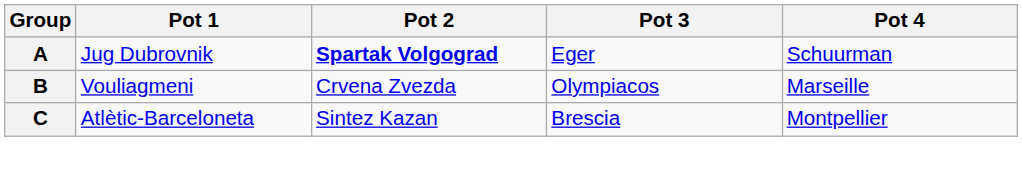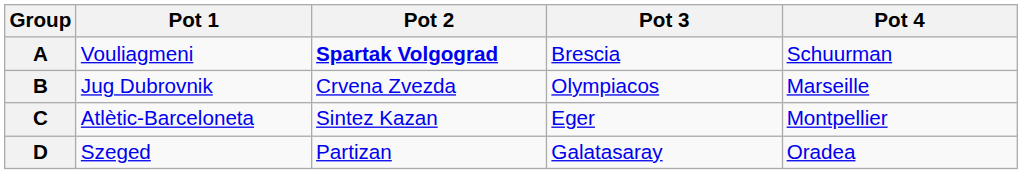 <table class="wikitable">
 <tr>
 <th>Group</th>
 <th width=175>Pot 1</th>
 <th width=175>Pot 2</th>
 <th width=175>Pot 3</th>
 <th width=175>Pot 4</th>
 </tr>
 <tr>
 <th>A</th>
-<td> <a href='#'>Jug Dubrovnik</a></td>
+<td> <a href='#'>Vouliagmeni</a></td>
 <td><strong> <a href='#'>Spartak Volgograd</a></strong></td>
-<td> <a href='#'>Eger</a></td>
+<td> <a href='#'>Brescia</a></td>
 <td> <a href='#'>Schuurman</a></td>
 </tr>
 <tr>
 <th>B</th>
-<td> <a href='#'>Vouliagmeni</a></td>
+<td> <a href='#'>Jug Dubrovnik</a></td>
 <td> <a href='#'>Crvena Zvezda</a></td>
 <td> <a href='#'>Olympiacos</a></td>
 <td> <a href='#'>Marseille</a></td>
 </tr>
 <tr>
 <th>C</th>
 <td> <a href='#'>Atlètic-Barceloneta</a></td>
 <td> <a href='#'>Sintez Kazan</a></td>
-<td> <a href='#'>Brescia</a></td>
+<td> <a href='#'>Eger</a></td>
 <td> <a href='#'>Montpellier</a></td>
 </tr>
+<tr>
+<th>D</th>
+<td> <a href='#'>Szeged</a></td>
+<td> <a href='#'>Partizan</a></td>
+<td> <a href='#'>Galatasaray</a></td>
+<td> <a href='#'>Oradea</a></td>
+</tr>
 </table>
